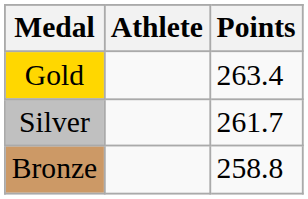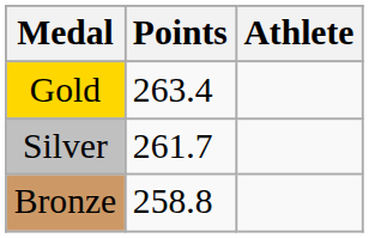 <table class="wikitable">
 <tr>
 <th>Medal</th>
+<th>Points</th>
 <th>Athlete</th>
-<th>Points</th>
 </tr>
 <tr>
 <td style="text-align:center;background-color:gold;">Gold</td>
+<td>263.4</td>
 <td></td>
-<td>263.4</td>
 </tr>
 <tr>
 <td style="text-align:center;background-color:silver;">Silver</td>
+<td>261.7</td>
 <td></td>
-<td>261.7</td>
 </tr>
 <tr>
 <td style="text-align:center;background-color:#CC9966;">Bronze</td>
+<td>258.8</td>
 <td></td>
-<td>258.8</td>
 </tr>
 </table>
